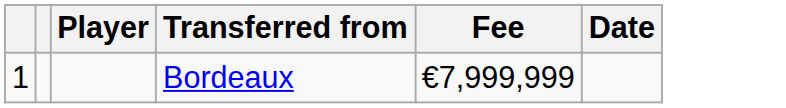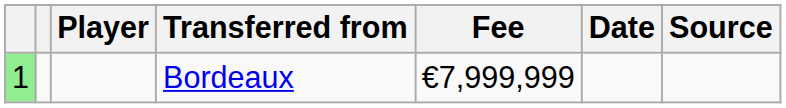 <table class="wikitable plainrowheaders sortable">
 <tr>
 <th></th>
 <th></th>
 <th scope=col>Player</th>
 <th>Transferred from</th>
 <th !scope=col; style="width: 65px;">Fee</th>
 <th scope=col>Date</th>
+<th scope=col>Source</th>
 </tr>
 <tr>
-<td align=center>1</td>
+<td align=center style="background: lightgreen;">1</td>
 <td align=center></td>
 <td></td>
 <td> <a href='#'>Bordeaux</a></td>
 <td>€7,999,999</td>
 <td></td>
+<td></td>
 </tr>
 </table>
